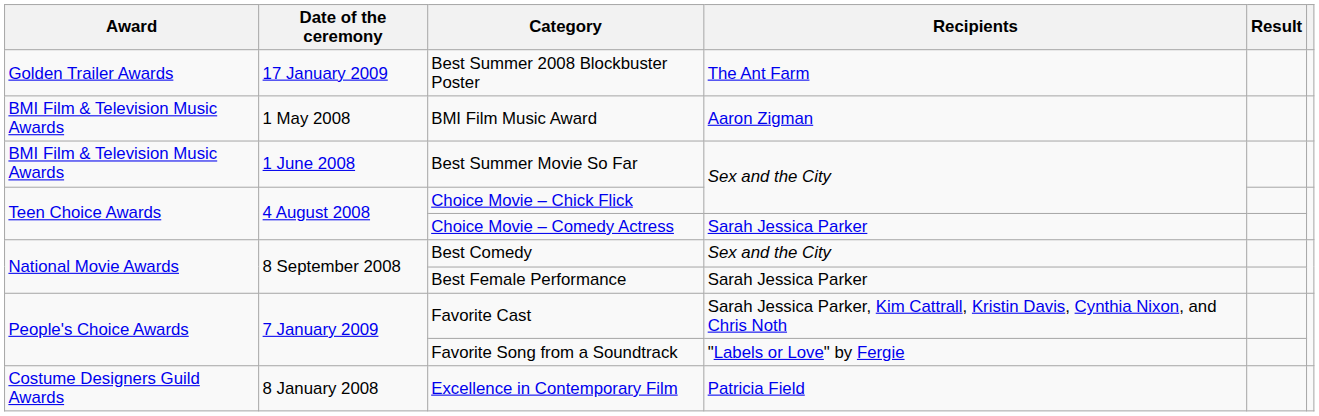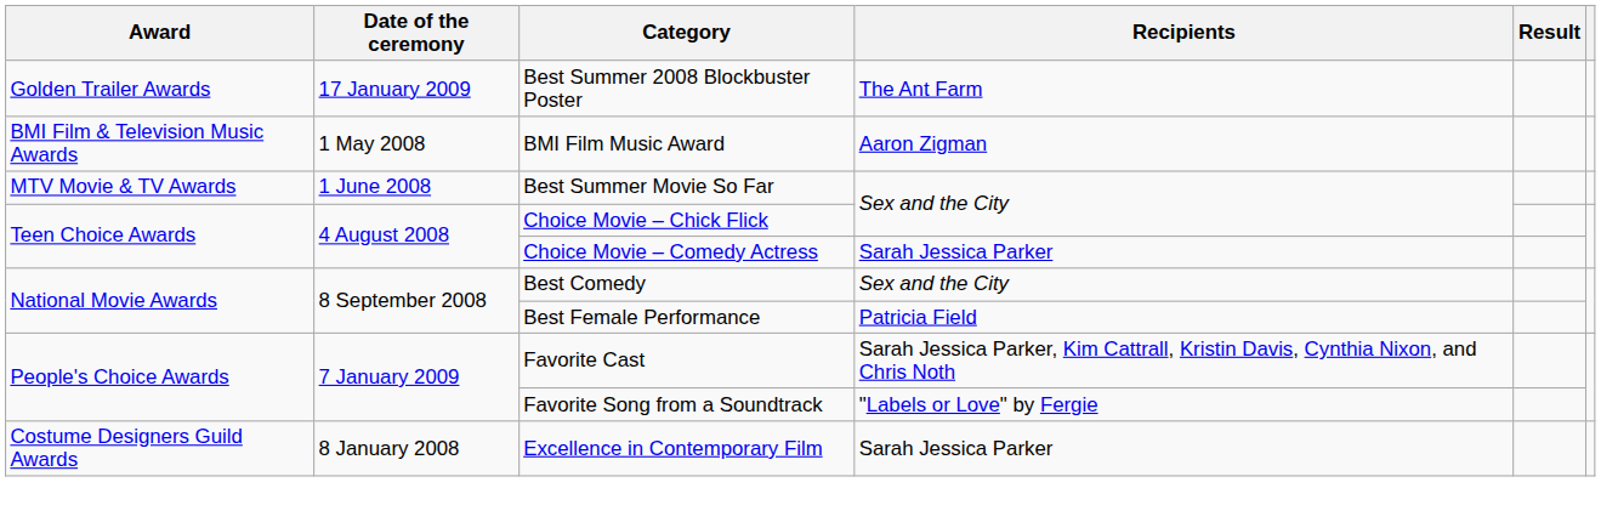 <table class="wikitable plainrowheaders sortable">
 <tr>
 <th scope="col">Award</th>
 <th scope="col">Date of the ceremony</th>
 <th scope="col">Category</th>
 <th scope="col">Recipients</th>
 <th scope="col">Result</th>
 <th class="unsortable" scope="col"></th>
 </tr>
 <tr>
 <td scope="row"><a href='#'>Golden Trailer Awards</a></td>
 <td><a href='#'>17 January 2009</a></td>
 <td>Best Summer 2008 Blockbuster Poster</td>
 <td><a href='#'>The Ant Farm</a></td>
 <td></td>
 <td></td>
 </tr>
 <tr>
 <td><a href='#'>BMI Film & Television Music Awards</a></td>
 <td>1 May 2008</td>
 <td>BMI Film Music Award</td>
 <td><a href='#'>Aaron Zigman</a></td>
 <td></td>
 <td></td>
 </tr>
 <tr>
-<td><a href='#'>BMI Film & Television Music Awards</a></td>
+<td scope="row"><a href='#'>MTV Movie & TV Awards</a></td>
 <td><a href='#'>1 June 2008</a></td>
 <td>Best Summer Movie So Far</td>
 <td rowspan="2"><em>Sex and the City</em></td>
 <td></td>
 <td></td>
 </tr>
 <tr>
 <td rowspan="2"><a href='#'>Teen Choice Awards</a></td>
 <td rowspan="2"><a href='#'>4 August 2008</a></td>
 <td><a href='#'>Choice Movie – Chick Flick</a></td>
 <td></td>
 <td rowspan="2"></td>
 </tr>
 <tr>
 <td><a href='#'>Choice Movie – Comedy Actress</a></td>
 <td><a href='#'>Sarah Jessica Parker</a></td>
 <td></td>
 </tr>
 <tr>
 <td rowspan="2"><a href='#'>National Movie Awards</a></td>
 <td rowspan="2">8 September 2008</td>
 <td>Best Comedy</td>
 <td><em>Sex and the City</em></td>
 <td></td>
 <td rowspan="2"></td>
 </tr>
 <tr>
 <td>Best Female Performance</td>
-<td>Sarah Jessica Parker</td>
+<td><a href='#'>Patricia Field</a></td>
 <td></td>
 </tr>
 <tr>
 <td rowspan="2"><a href='#'>People's Choice Awards</a></td>
 <td rowspan="2"><a href='#'>7 January 2009</a></td>
 <td>Favorite Cast</td>
 <td>Sarah Jessica Parker, <a href='#'>Kim Cattrall</a>, <a href='#'>Kristin Davis</a>, <a href='#'>Cynthia Nixon</a>, and <a href='#'>Chris Noth</a></td>
 <td></td>
 <td rowspan="2"></td>
 </tr>
 <tr>
 <td>Favorite Song from a Soundtrack</td>
 <td>"<a href='#'>Labels or Love</a>" by <a href='#'>Fergie</a></td>
 <td></td>
 </tr>
 <tr>
 <td><a href='#'>Costume Designers Guild Awards</a></td>
 <td>8 January 2008</td>
 <td><a href='#'>Excellence in Contemporary Film</a></td>
-<td><a href='#'>Patricia Field</a></td>
+<td>Sarah Jessica Parker</td>
 <td></td>
 <td></td>
 </tr>
 </table>
